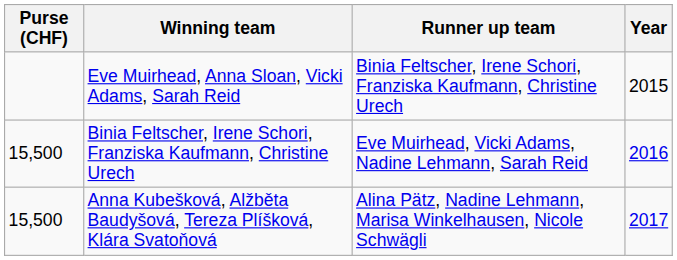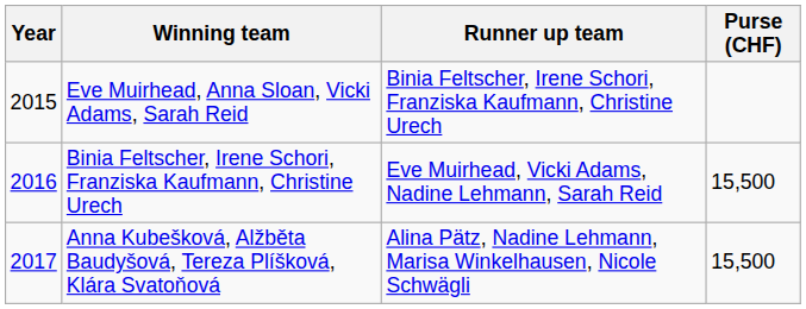 <table class="wikitable">
 <tr>
-<th>Purse (CHF)</th>
+<th>Year</th>
 <th>Winning team</th>
 <th>Runner up team</th>
-<th>Year</th>
+<th>Purse (CHF)</th>
 </tr>
 <tr>
-<td></td>
+<td>2015</td>
 <td> <a href='#'>Eve Muirhead</a>, <a href='#'>Anna Sloan</a>, <a href='#'>Vicki Adams</a>, <a href='#'>Sarah Reid</a></td>
 <td> <a href='#'>Binia Feltscher</a>, <a href='#'>Irene Schori</a>, <a href='#'>Franziska Kaufmann</a>, <a href='#'>Christine Urech</a></td>
-<td>2015</td>
+<td></td>
 </tr>
 <tr>
-<td>15,500</td>
+<td><a href='#'>2016</a></td>
 <td> <a href='#'>Binia Feltscher</a>, <a href='#'>Irene Schori</a>, <a href='#'>Franziska Kaufmann</a>, <a href='#'>Christine Urech</a></td>
 <td> <a href='#'>Eve Muirhead</a>, <a href='#'>Vicki Adams</a>, <a href='#'>Nadine Lehmann</a>, <a href='#'>Sarah Reid</a></td>
-<td><a href='#'>2016</a></td>
+<td>15,500</td>
 </tr>
 <tr>
-<td>15,500</td>
+<td><a href='#'>2017</a></td>
 <td> <a href='#'>Anna Kubešková</a>, <a href='#'>Alžběta Baudyšová</a>, <a href='#'>Tereza Plíšková</a>, <a href='#'>Klára Svatoňová</a></td>
 <td> <a href='#'>Alina Pätz</a>, <a href='#'>Nadine Lehmann</a>, <a href='#'>Marisa Winkelhausen</a>, <a href='#'>Nicole Schwägli</a></td>
-<td><a href='#'>2017</a></td>
+<td>15,500</td>
 </tr>
 </table>
